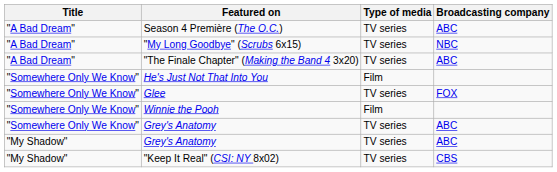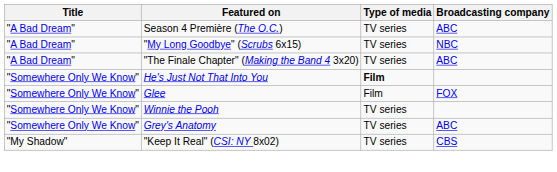 <table class="wikitable sortable">
 <tr>
 <th>Title</th>
 <th>Featured on</th>
 <th>Type of media</th>
 <th>Broadcasting company</th>
 </tr>
 <tr>
 <td>"<a href='#'>A Bad Dream</a>"</td>
 <td>Season 4 Première (<em><a href='#'>The O.C.</a></em>)</td>
 <td>TV series</td>
 <td><a href='#'>ABC</a></td>
 </tr>
 <tr>
 <td>"<a href='#'>A Bad Dream</a>"</td>
 <td>"<a href='#'>My Long Goodbye</a>" (<em><a href='#'>Scrubs</a></em> 6x15)</td>
 <td>TV series</td>
 <td><a href='#'>NBC</a></td>
 </tr>
 <tr>
 <td>"<a href='#'>A Bad Dream</a>"</td>
 <td>"The Finale Chapter" (<em><a href='#'>Making the Band 4</a></em> 3x20)</td>
 <td>TV series</td>
 <td><a href='#'>ABC</a></td>
 </tr>
 <tr>
 <td>"<a href='#'>Somewhere Only We Know</a>"</td>
 <td><em><a href='#'>He's Just Not That Into You</a></em></td>
-<td>Film</td>
+<td><strong>Film</strong></td>
 </tr>
 <tr>
 <td>"<a href='#'>Somewhere Only We Know</a>"</td>
 <td><em><a href='#'>Glee</a></em></td>
-<td>TV series</td>
+<td>Film</td>
 <td><a href='#'>FOX</a></td>
 </tr>
 <tr>
 <td>"<a href='#'>Somewhere Only We Know</a>"</td>
 <td><em><a href='#'>Winnie the Pooh</a></em></td>
-<td>Film</td>
+<td>TV series</td>
 </tr>
 <tr>
 <td>"<a href='#'>Somewhere Only We Know</a>"</td>
-<td><em><a href='#'>Grey's Anatomy</a></em></td>
-<td>TV series</td>
-<td><a href='#'>ABC</a></td>
-</tr>
-<tr>
-<td>"My Shadow"</td>
 <td><em><a href='#'>Grey's Anatomy</a></em></td>
 <td>TV series</td>
 <td><a href='#'>ABC</a></td>
 </tr>
 <tr>
 <td>"My Shadow"</td>
 <td>"Keep It Real" (<em><a href='#'>CSI: NY </a></em>8x02)</td>
 <td>TV series</td>
 <td><a href='#'>CBS</a></td>
 </tr>
 </table>
